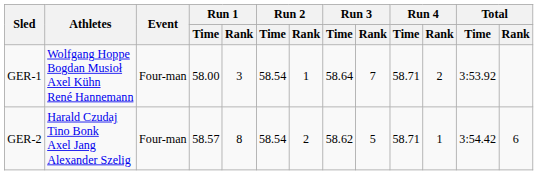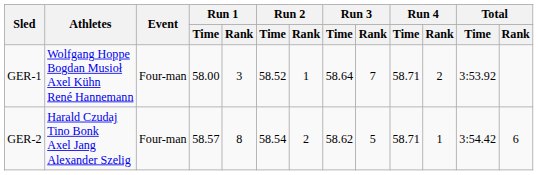 <table class="wikitable"  border="1" style="font-size:90%">
 <tr>
 <th rowspan="2">Sled</th>
 <th rowspan="2">Athletes</th>
 <th rowspan="2">Event</th>
 <th colspan="2">Run 1</th>
 <th colspan="2">Run 2</th>
 <th colspan="2">Run 3</th>
 <th colspan="2">Run 4</th>
 <th colspan="2">Total</th>
 </tr>
 <tr>
 <th>Time</th>
 <th>Rank</th>
 <th>Time</th>
 <th>Rank</th>
 <th>Time</th>
 <th>Rank</th>
 <th>Time</th>
 <th>Rank</th>
 <th>Time</th>
 <th>Rank</th>
 </tr>
 <tr>
 <td align="center">GER-1</td>
 <td><a href='#'>Wolfgang Hoppe</a><br><a href='#'>Bogdan Musioł</a><br><a href='#'>Axel Kühn</a><br><a href='#'>René Hannemann</a></td>
 <td>Four-man</td>
 <td align="center">58.00</td>
 <td align="center">3</td>
-<td align="center">58.54</td>
+<td align="center">58.52</td>
 <td align="center">1</td>
 <td align="center">58.64</td>
 <td align="center">7</td>
 <td align="center">58.71</td>
 <td align="center">2</td>
 <td align="center">3:53.92</td>
 <td align="center"></td>
 </tr>
 <tr>
 <td align="center">GER-2</td>
 <td><a href='#'>Harald Czudaj</a><br><a href='#'>Tino Bonk</a><br><a href='#'>Axel Jang</a><br><a href='#'>Alexander Szelig</a></td>
 <td>Four-man</td>
 <td align="center">58.57</td>
 <td align="center">8</td>
 <td align="center">58.54</td>
 <td align="center">2</td>
 <td align="center">58.62</td>
 <td align="center">5</td>
 <td align="center">58.71</td>
 <td align="center">1</td>
 <td align="center">3:54.42</td>
 <td align="center">6</td>
 </tr>
 </table>
